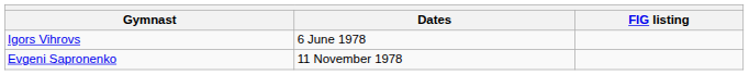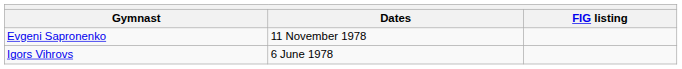 <table class="wikitable mw-collapsible mw-collapsed" width="75%">
 <tr>
 <th colspan="3"></th>
 </tr>
 <tr>
 <th>Gymnast</th>
 <th>Dates</th>
 <th><a href='#'>FIG</a> listing</th>
 </tr>
 <tr>
+<td><a href='#'>Evgeni Sapronenko</a></td>
+<td>11 November 1978</td>
+<td></td>
+</tr>
+<tr>
 <td><a href='#'>Igors Vihrovs</a></td>
 <td>6 June 1978</td>
 <td></td>
 </tr>
-<tr>
-<td><a href='#'>Evgeni Sapronenko</a></td>
-<td>11 November 1978</td>
-<td></td>
-</tr>
 </table>
